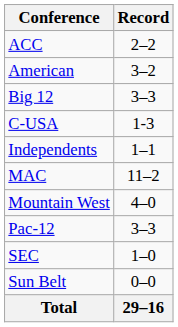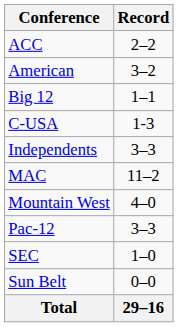 <table class="wikitable">
 <tr>
 <th>Conference</th>
 <th>Record</th>
 </tr>
 <tr>
 <td><a href='#'>ACC</a></td>
 <td align=center>2–2</td>
 </tr>
 <tr>
 <td><a href='#'>American</a></td>
 <td align=center>3–2</td>
 </tr>
 <tr>
 <td><a href='#'>Big 12</a></td>
-<td align=center>3–3</td>
+<td align=center>1–1</td>
 </tr>
 <tr>
 <td><a href='#'>C-USA</a></td>
 <td align=center>1-3</td>
 </tr>
 <tr>
 <td><a href='#'>Independents</a></td>
-<td align=center>1–1</td>
+<td align=center>3–3</td>
 </tr>
 <tr>
 <td><a href='#'>MAC</a></td>
 <td align=center>11–2</td>
 </tr>
 <tr>
 <td><a href='#'>Mountain West</a></td>
 <td align=center>4–0</td>
 </tr>
 <tr>
 <td><a href='#'>Pac-12</a></td>
 <td align=center>3–3</td>
 </tr>
 <tr>
 <td><a href='#'>SEC</a></td>
 <td align=center>1–0</td>
 </tr>
 <tr>
 <td><a href='#'>Sun Belt</a></td>
 <td align=center>0–0</td>
 </tr>
 <tr>
 <th>Total</th>
 <th>29–16</th>
 </tr>
 </table>
